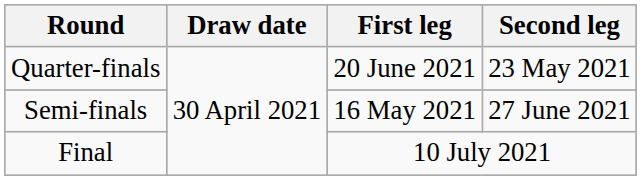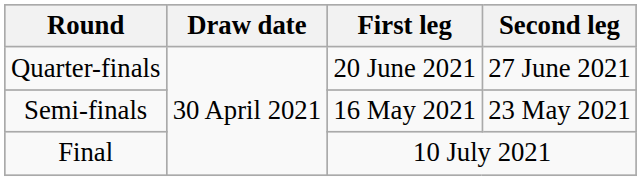 <table class="wikitable" style="text-align:center">
 <tr>
 <th>Round</th>
 <th>Draw date</th>
 <th>First leg</th>
 <th>Second leg</th>
 </tr>
 <tr>
 <td>Quarter-finals</td>
 <td rowspan=3>30 April 2021</td>
 <td>20 June 2021</td>
-<td>23 May 2021</td>
+<td>27 June 2021</td>
 </tr>
 <tr>
 <td>Semi-finals</td>
 <td>16 May 2021</td>
-<td>27 June 2021</td>
+<td>23 May 2021</td>
 </tr>
 <tr>
 <td>Final</td>
 <td colspan=2>10 July 2021</td>
 </tr>
 </table>
